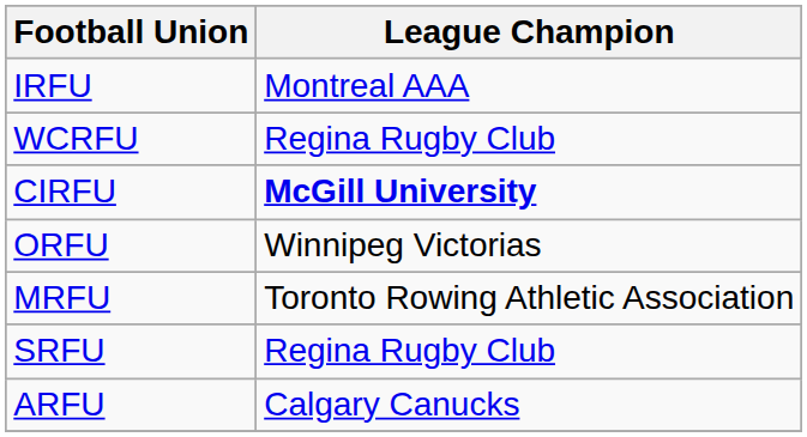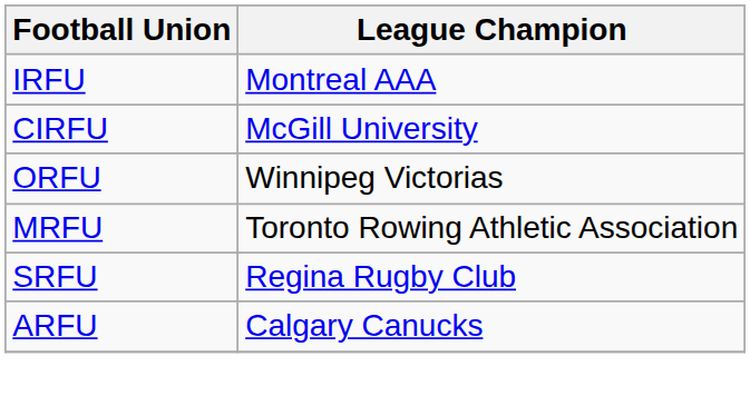 <table class="wikitable">
 <tr>
 <th>Football Union</th>
 <th>League Champion</th>
 </tr>
 <tr>
 <td><a href='#'>IRFU</a></td>
 <td><a href='#'>Montreal AAA</a></td>
 </tr>
 <tr>
-<td><a href='#'>WCRFU</a></td>
-<td><a href='#'>Regina Rugby Club</a></td>
-</tr>
-<tr>
 <td><a href='#'>CIRFU</a></td>
-<td><strong><a href='#'>McGill University</a></strong></td>
+<td><a href='#'>McGill University</a></td>
 </tr>
 <tr>
 <td><a href='#'>ORFU</a></td>
 <td>Winnipeg Victorias</td>
 </tr>
 <tr>
 <td><a href='#'>MRFU</a></td>
 <td>Toronto Rowing Athletic Association</td>
 </tr>
 <tr>
 <td><a href='#'>SRFU</a></td>
 <td><a href='#'>Regina Rugby Club</a></td>
 </tr>
 <tr>
 <td><a href='#'>ARFU</a></td>
 <td><a href='#'>Calgary Canucks</a></td>
 </tr>
 <tr>
 </tr>
 </table>
